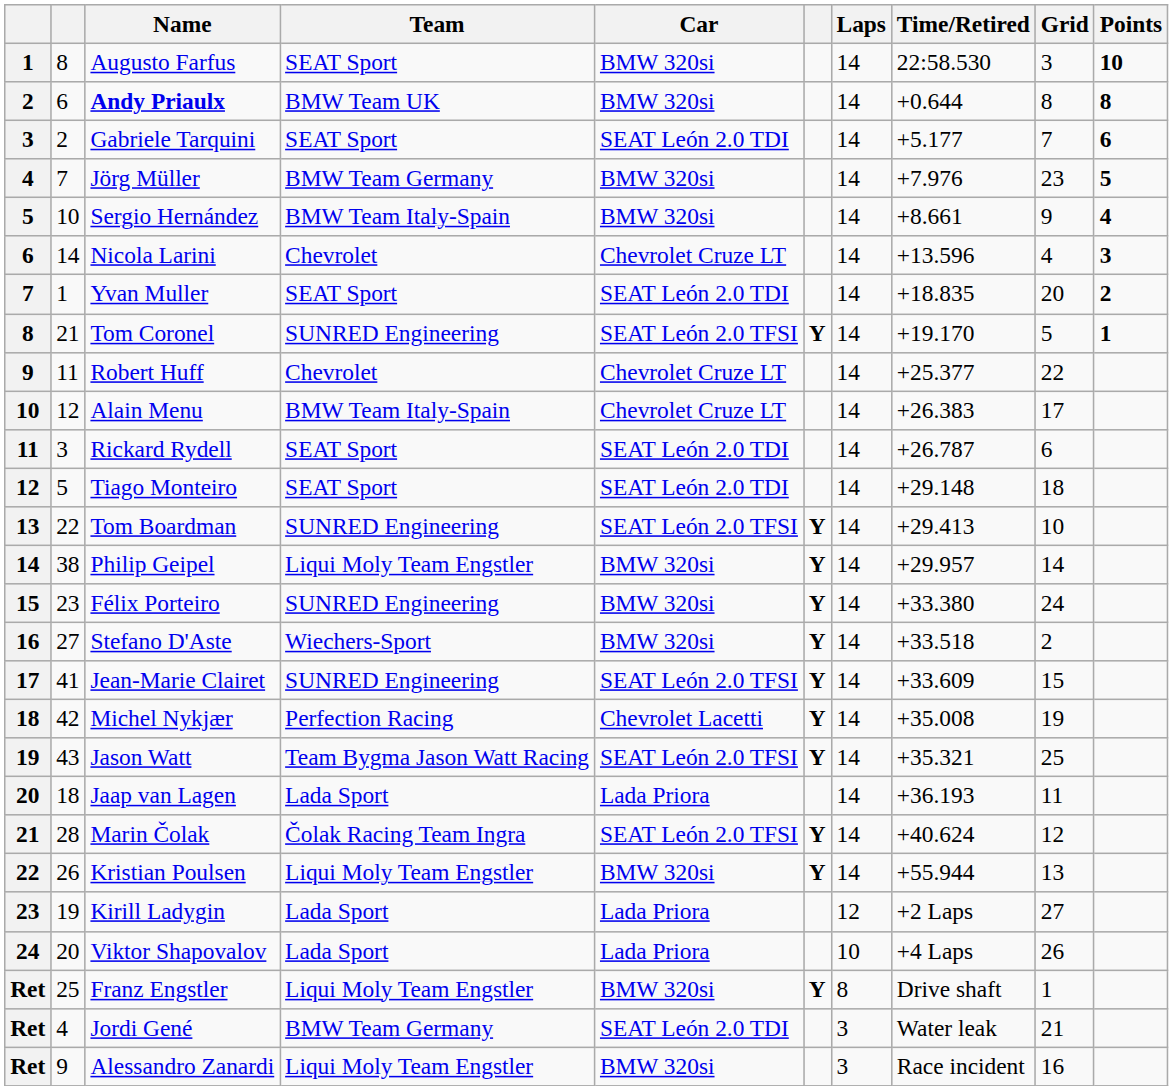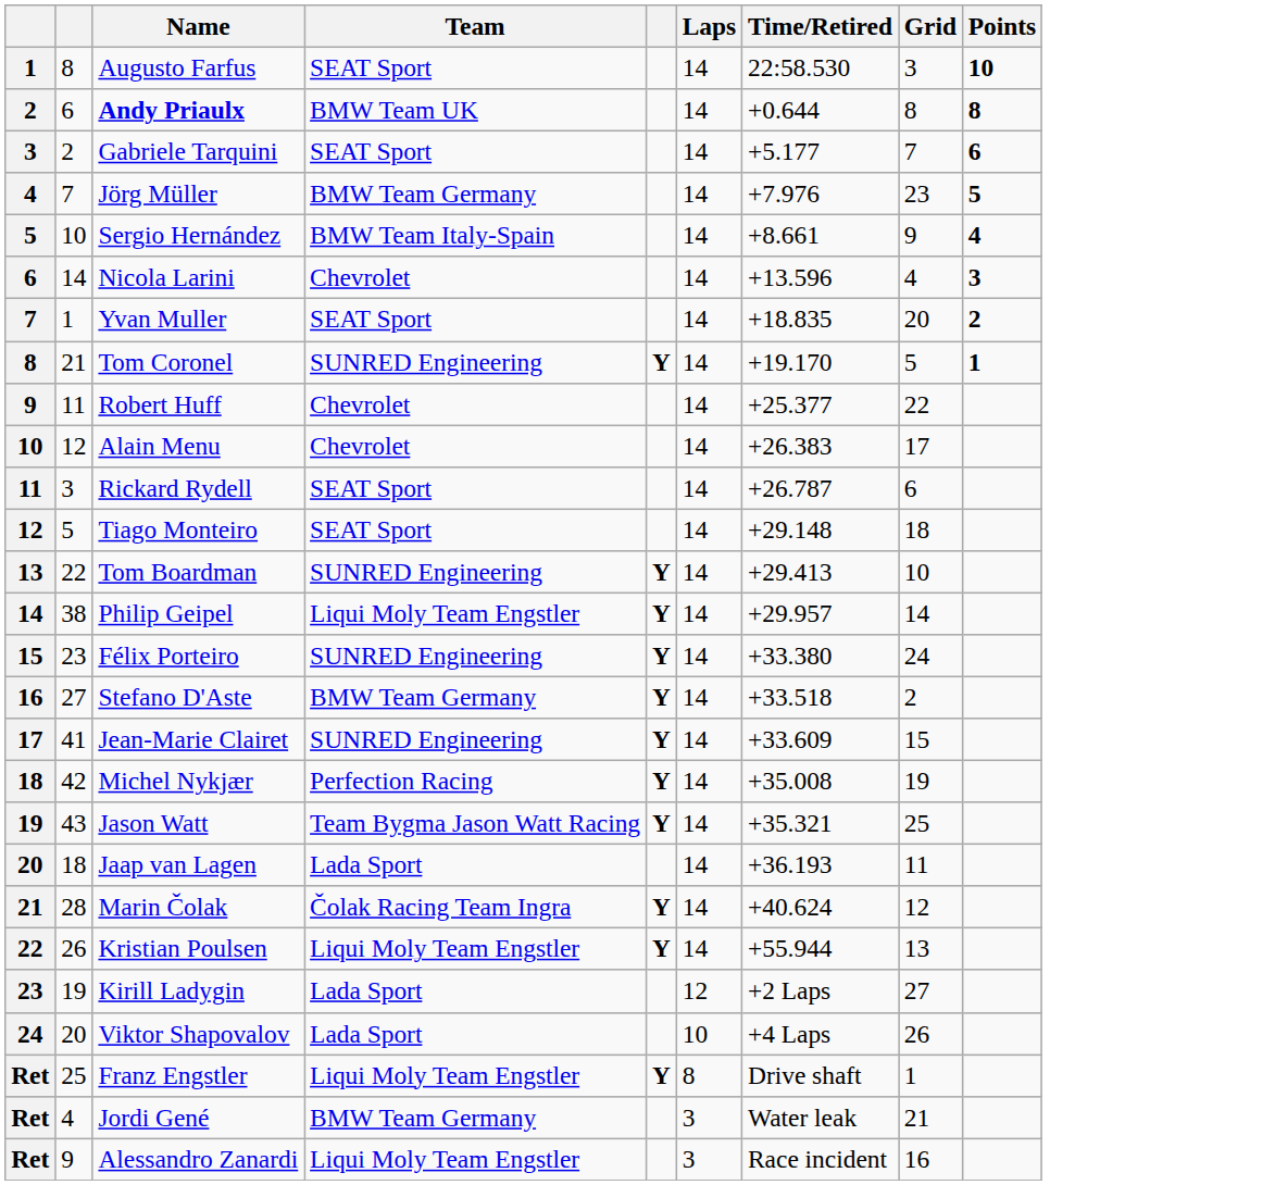 <table class="wikitable sortable" style="font-size: 95%;">
 <tr>
 <th></th>
 <th></th>
 <th>Name</th>
 <th>Team</th>
-<th>Car</th>
 <th></th>
 <th>Laps</th>
 <th>Time/Retired</th>
 <th>Grid</th>
 <th>Points</th>
 </tr>
 <tr>
 <th>1</th>
 <td>8</td>
 <td> <a href='#'>Augusto Farfus</a></td>
 <td><a href='#'>SEAT Sport</a></td>
-<td><a href='#'>BMW 320si</a></td>
 <td></td>
 <td>14</td>
 <td>22:58.530</td>
 <td>3</td>
 <td><strong>10</strong></td>
 </tr>
 <tr>
 <th>2</th>
 <td>6</td>
 <td> <strong><a href='#'>Andy Priaulx</a></strong></td>
 <td><a href='#'>BMW Team UK</a></td>
-<td><a href='#'>BMW 320si</a></td>
 <td></td>
 <td>14</td>
 <td>+0.644</td>
 <td>8</td>
 <td><strong>8</strong></td>
 </tr>
 <tr>
 <th>3</th>
 <td>2</td>
 <td> <a href='#'>Gabriele Tarquini</a></td>
 <td><a href='#'>SEAT Sport</a></td>
-<td><a href='#'>SEAT León 2.0 TDI</a></td>
 <td></td>
 <td>14</td>
 <td>+5.177</td>
 <td>7</td>
 <td><strong>6</strong></td>
 </tr>
 <tr>
 <th>4</th>
 <td>7</td>
 <td> <a href='#'>Jörg Müller</a></td>
 <td><a href='#'>BMW Team Germany</a></td>
-<td><a href='#'>BMW 320si</a></td>
 <td></td>
 <td>14</td>
 <td>+7.976</td>
 <td>23</td>
 <td><strong>5</strong></td>
 </tr>
 <tr>
 <th>5</th>
 <td>10</td>
 <td> <a href='#'>Sergio Hernández</a></td>
 <td><a href='#'>BMW Team Italy-Spain</a></td>
-<td><a href='#'>BMW 320si</a></td>
 <td></td>
 <td>14</td>
 <td>+8.661</td>
 <td>9</td>
 <td><strong>4</strong></td>
 </tr>
 <tr>
 <th>6</th>
 <td>14</td>
 <td> <a href='#'>Nicola Larini</a></td>
 <td><a href='#'>Chevrolet</a></td>
-<td><a href='#'>Chevrolet Cruze LT</a></td>
 <td></td>
 <td>14</td>
 <td>+13.596</td>
 <td>4</td>
 <td><strong>3</strong></td>
 </tr>
 <tr>
 <th>7</th>
 <td>1</td>
 <td> <a href='#'>Yvan Muller</a></td>
 <td><a href='#'>SEAT Sport</a></td>
-<td><a href='#'>SEAT León 2.0 TDI</a></td>
 <td></td>
 <td>14</td>
 <td>+18.835</td>
 <td>20</td>
 <td><strong>2</strong></td>
 </tr>
 <tr>
 <th>8</th>
 <td>21</td>
 <td> <a href='#'>Tom Coronel</a></td>
 <td><a href='#'>SUNRED Engineering</a></td>
-<td><a href='#'>SEAT León 2.0 TFSI</a></td>
 <td align=center><strong><span>Y</span></strong></td>
 <td>14</td>
 <td>+19.170</td>
 <td>5</td>
 <td><strong>1</strong></td>
 </tr>
 <tr>
 <th>9</th>
 <td>11</td>
 <td> <a href='#'>Robert Huff</a></td>
 <td><a href='#'>Chevrolet</a></td>
-<td><a href='#'>Chevrolet Cruze LT</a></td>
 <td></td>
 <td>14</td>
 <td>+25.377</td>
 <td>22</td>
 <td></td>
 </tr>
 <tr>
 <th>10</th>
 <td>12</td>
 <td> <a href='#'>Alain Menu</a></td>
-<td><a href='#'>BMW Team Italy-Spain</a></td>
-<td><a href='#'>Chevrolet Cruze LT</a></td>
+<td><a href='#'>Chevrolet</a></td>
 <td></td>
 <td>14</td>
 <td>+26.383</td>
 <td>17</td>
 <td></td>
 </tr>
 <tr>
 <th>11</th>
 <td>3</td>
 <td> <a href='#'>Rickard Rydell</a></td>
 <td><a href='#'>SEAT Sport</a></td>
-<td><a href='#'>SEAT León 2.0 TDI</a></td>
 <td></td>
 <td>14</td>
 <td>+26.787</td>
 <td>6</td>
 <td></td>
 </tr>
 <tr>
 <th>12</th>
 <td>5</td>
 <td> <a href='#'>Tiago Monteiro</a></td>
 <td><a href='#'>SEAT Sport</a></td>
-<td><a href='#'>SEAT León 2.0 TDI</a></td>
 <td></td>
 <td>14</td>
 <td>+29.148</td>
 <td>18</td>
 <td></td>
 </tr>
 <tr>
 <th>13</th>
 <td>22</td>
 <td> <a href='#'>Tom Boardman</a></td>
 <td><a href='#'>SUNRED Engineering</a></td>
-<td><a href='#'>SEAT León 2.0 TFSI</a></td>
 <td align=center><strong><span>Y</span></strong></td>
 <td>14</td>
 <td>+29.413</td>
 <td>10</td>
 <td></td>
 </tr>
 <tr>
 <th>14</th>
 <td>38</td>
 <td> <a href='#'>Philip Geipel</a></td>
 <td><a href='#'>Liqui Moly Team Engstler</a></td>
-<td><a href='#'>BMW 320si</a></td>
 <td align=center><strong><span>Y</span></strong></td>
 <td>14</td>
 <td>+29.957</td>
 <td>14</td>
 <td></td>
 </tr>
 <tr>
 <th>15</th>
 <td>23</td>
 <td> <a href='#'>Félix Porteiro</a></td>
 <td><a href='#'>SUNRED Engineering</a></td>
-<td><a href='#'>BMW 320si</a></td>
 <td align=center><strong><span>Y</span></strong></td>
 <td>14</td>
 <td>+33.380</td>
 <td>24</td>
 <td></td>
 </tr>
 <tr>
 <th>16</th>
 <td>27</td>
 <td> <a href='#'>Stefano D'Aste</a></td>
-<td><a href='#'>Wiechers-Sport</a></td>
-<td><a href='#'>BMW 320si</a></td>
+<td><a href='#'>BMW Team Germany</a></td>
 <td align=center><strong><span>Y</span></strong></td>
 <td>14</td>
 <td>+33.518</td>
 <td>2</td>
 <td></td>
 </tr>
 <tr>
 <th>17</th>
 <td>41</td>
 <td> <a href='#'>Jean-Marie Clairet</a></td>
 <td><a href='#'>SUNRED Engineering</a></td>
-<td><a href='#'>SEAT León 2.0 TFSI</a></td>
 <td align=center><strong><span>Y</span></strong></td>
 <td>14</td>
 <td>+33.609</td>
 <td>15</td>
 <td></td>
 </tr>
 <tr>
 <th>18</th>
 <td>42</td>
 <td> <a href='#'>Michel Nykjær</a></td>
 <td><a href='#'>Perfection Racing</a></td>
-<td><a href='#'>Chevrolet Lacetti</a></td>
 <td align=center><strong><span>Y</span></strong></td>
 <td>14</td>
 <td>+35.008</td>
 <td>19</td>
 <td></td>
 </tr>
 <tr>
 <th>19</th>
 <td>43</td>
 <td> <a href='#'>Jason Watt</a></td>
 <td><a href='#'>Team Bygma Jason Watt Racing</a></td>
-<td><a href='#'>SEAT León 2.0 TFSI</a></td>
 <td align=center><strong><span>Y</span></strong></td>
 <td>14</td>
 <td>+35.321</td>
 <td>25</td>
 <td></td>
 </tr>
 <tr>
 <th>20</th>
 <td>18</td>
 <td> <a href='#'>Jaap van Lagen</a></td>
 <td><a href='#'>Lada Sport</a></td>
-<td><a href='#'>Lada Priora</a></td>
 <td></td>
 <td>14</td>
 <td>+36.193</td>
 <td>11</td>
 <td></td>
 </tr>
 <tr>
 <th>21</th>
 <td>28</td>
 <td> <a href='#'>Marin Čolak</a></td>
 <td><a href='#'>Čolak Racing Team Ingra</a></td>
-<td><a href='#'>SEAT León 2.0 TFSI</a></td>
 <td align=center><strong><span>Y</span></strong></td>
 <td>14</td>
 <td>+40.624</td>
 <td>12</td>
 <td></td>
 </tr>
 <tr>
 <th>22</th>
 <td>26</td>
 <td> <a href='#'>Kristian Poulsen</a></td>
 <td><a href='#'>Liqui Moly Team Engstler</a></td>
-<td><a href='#'>BMW 320si</a></td>
 <td align=center><strong><span>Y</span></strong></td>
 <td>14</td>
 <td>+55.944</td>
 <td>13</td>
 <td></td>
 </tr>
 <tr>
 <th>23</th>
 <td>19</td>
 <td> <a href='#'>Kirill Ladygin</a></td>
 <td><a href='#'>Lada Sport</a></td>
-<td><a href='#'>Lada Priora</a></td>
 <td></td>
 <td>12</td>
 <td>+2 Laps</td>
 <td>27</td>
 <td></td>
 </tr>
 <tr>
 <th>24</th>
 <td>20</td>
 <td> <a href='#'>Viktor Shapovalov</a></td>
 <td><a href='#'>Lada Sport</a></td>
-<td><a href='#'>Lada Priora</a></td>
 <td></td>
 <td>10</td>
 <td>+4 Laps</td>
 <td>26</td>
 <td></td>
 </tr>
 <tr>
 <th>Ret</th>
 <td>25</td>
 <td> <a href='#'>Franz Engstler</a></td>
 <td><a href='#'>Liqui Moly Team Engstler</a></td>
-<td><a href='#'>BMW 320si</a></td>
 <td align=center><strong><span>Y</span></strong></td>
 <td>8</td>
 <td>Drive shaft</td>
 <td>1</td>
 <td></td>
 </tr>
 <tr>
 <th>Ret</th>
 <td>4</td>
 <td> <a href='#'>Jordi Gené</a></td>
 <td><a href='#'>BMW Team Germany</a></td>
-<td><a href='#'>SEAT León 2.0 TDI</a></td>
 <td></td>
 <td>3</td>
 <td>Water leak</td>
 <td>21</td>
 <td></td>
 </tr>
 <tr>
 <th>Ret</th>
 <td>9</td>
 <td> <a href='#'>Alessandro Zanardi</a></td>
 <td><a href='#'>Liqui Moly Team Engstler</a></td>
-<td><a href='#'>BMW 320si</a></td>
 <td></td>
 <td>3</td>
 <td>Race incident</td>
 <td>16</td>
 <td></td>
 </tr>
 </table>
